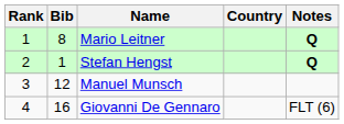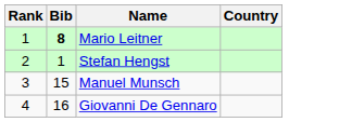 <table class="wikitable" style="text-align:center;">
 <tr>
 <th>Rank</th>
 <th>Bib</th>
 <th>Name</th>
 <th>Country</th>
-<th>Notes</th>
 </tr>
 <tr bgcolor=ccffcc>
 <td>1</td>
-<td>8</td>
+<td><strong>8</strong></td>
 <td align=left><a href='#'>Mario Leitner</a></td>
 <td align=left></td>
-<td><strong>Q</strong></td>
 </tr>
 <tr bgcolor=ccffcc>
 <td>2</td>
 <td>1</td>
 <td align=left><a href='#'>Stefan Hengst</a></td>
 <td align=left></td>
-<td><strong>Q</strong></td>
 </tr>
 <tr>
 <td>3</td>
-<td>12</td>
+<td>15</td>
 <td align=left><a href='#'>Manuel Munsch</a></td>
 <td align=left></td>
-<td></td>
 </tr>
 <tr>
 <td>4</td>
 <td>16</td>
 <td align=left><a href='#'>Giovanni De Gennaro</a></td>
 <td align=left></td>
-<td>FLT (6)</td>
 </tr>
 </table>
